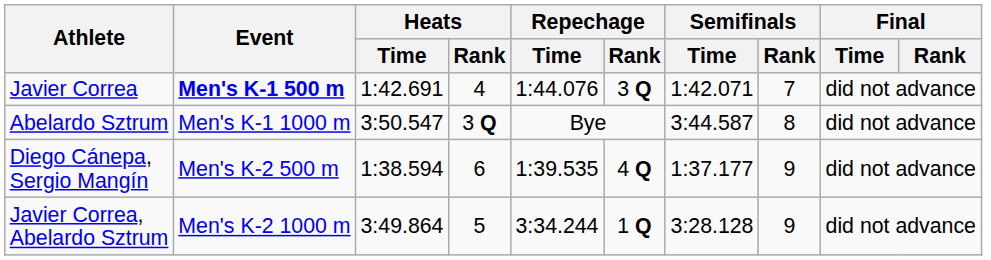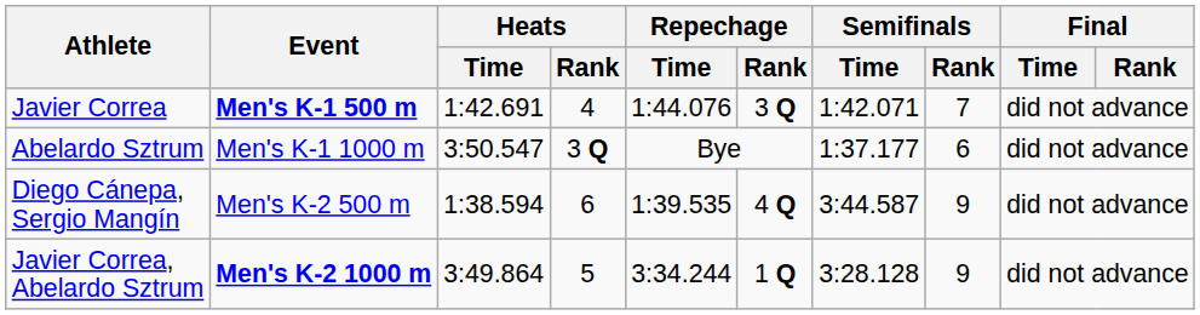 <table class=wikitable style="font-size:90%">
 <tr>
 <th rowspan="2">Athlete</th>
 <th rowspan="2">Event</th>
 <th colspan="2">Heats</th>
 <th colspan="2">Repechage</th>
 <th colspan="2">Semifinals</th>
 <th colspan="2">Final</th>
 </tr>
 <tr>
 <th>Time</th>
 <th>Rank</th>
 <th>Time</th>
 <th>Rank</th>
 <th>Time</th>
 <th>Rank</th>
 <th>Time</th>
 <th>Rank</th>
 </tr>
 <tr>
 <td><a href='#'>Javier Correa</a></td>
 <td><strong><a href='#'>Men's K-1 500 m</a></strong></td>
 <td align="center">1:42.691</td>
 <td align="center">4</td>
 <td align="center">1:44.076</td>
 <td align="center">3 <strong>Q</strong></td>
 <td align="center">1:42.071</td>
 <td align="center">7</td>
 <td align="center" colspan=2>did not advance</td>
 </tr>
 <tr>
 <td><a href='#'>Abelardo Sztrum</a></td>
 <td><a href='#'>Men's K-1 1000 m</a></td>
 <td align="center">3:50.547</td>
 <td align="center">3 <strong>Q</strong></td>
 <td align="center" colspan=2>Bye</td>
-<td align="center">3:44.587</td>
-<td align="center">8</td>
+<td align="center">1:37.177</td>
+<td align="center">6</td>
 <td align="center" colspan=2>did not advance</td>
 </tr>
 <tr>
 <td><a href='#'>Diego Cánepa</a>,<br><a href='#'>Sergio Mangín</a></td>
 <td><a href='#'>Men's K-2 500 m</a></td>
 <td align="center">1:38.594</td>
 <td align="center">6</td>
 <td align="center">1:39.535</td>
 <td align="center">4 <strong>Q</strong></td>
-<td align="center">1:37.177</td>
+<td align="center">3:44.587</td>
 <td align="center">9</td>
 <td align="center" colspan="2">did not advance</td>
 </tr>
 <tr>
 <td><a href='#'>Javier Correa</a>,<br><a href='#'>Abelardo Sztrum</a></td>
-<td><a href='#'>Men's K-2 1000 m</a></td>
+<td><strong><a href='#'>Men's K-2 1000 m</a></strong></td>
 <td align="center">3:49.864</td>
 <td align="center">5</td>
 <td align="center">3:34.244</td>
 <td align="center">1 <strong>Q</strong></td>
 <td align="center">3:28.128</td>
 <td align="center">9</td>
 <td align="center" colspan="2">did not advance</td>
 </tr>
 </table>
